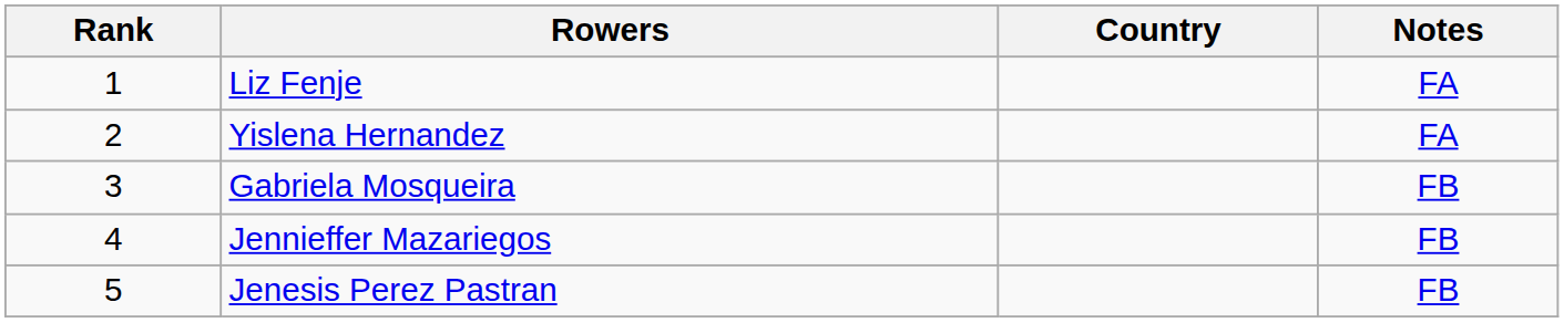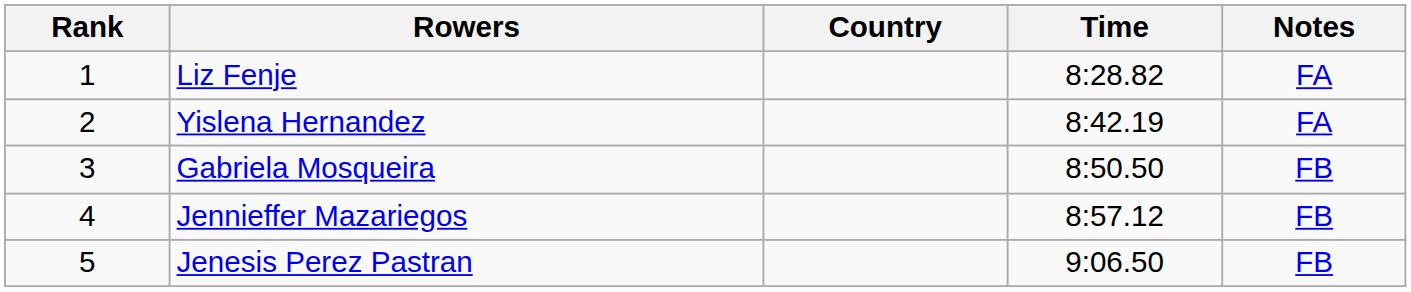 <table class="wikitable" width=60% style="text-align:center">
 <tr>
 <th>Rank</th>
 <th>Rowers</th>
 <th>Country</th>
+<th>Time</th>
 <th>Notes</th>
 </tr>
 <tr>
 <td>1</td>
 <td align=left><a href='#'>Liz Fenje</a></td>
 <td align=left></td>
+<td>8:28.82</td>
 <td><a href='#'>FA</a></td>
 </tr>
 <tr>
 <td>2</td>
 <td align=left><a href='#'>Yislena Hernandez</a></td>
 <td align=left></td>
+<td>8:42.19</td>
 <td><a href='#'>FA</a></td>
 </tr>
 <tr>
 <td>3</td>
 <td align=left><a href='#'>Gabriela Mosqueira</a></td>
 <td align=left></td>
+<td>8:50.50</td>
 <td><a href='#'>FB</a></td>
 </tr>
 <tr>
 <td>4</td>
 <td align=left><a href='#'>Jennieffer Mazariegos</a></td>
 <td align=left></td>
+<td>8:57.12</td>
 <td><a href='#'>FB</a></td>
 </tr>
 <tr>
 <td>5</td>
 <td align=left><a href='#'>Jenesis Perez Pastran</a></td>
 <td align=left></td>
+<td>9:06.50</td>
 <td><a href='#'>FB</a></td>
 </tr>
 </table>
